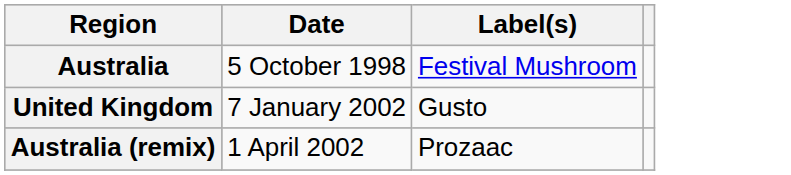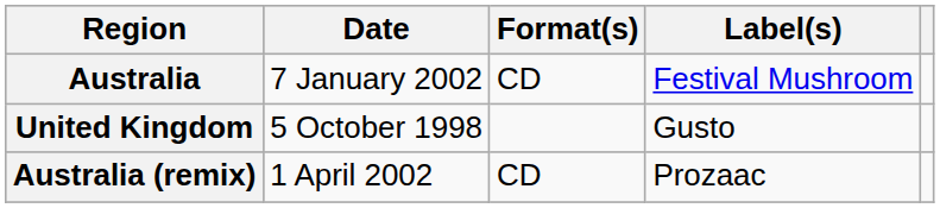 <table class="wikitable plainrowheaders">
 <tr>
 <th scope="col">Region</th>
 <th scope="col">Date</th>
+<th scope="col">Format(s)</th>
 <th scope="col">Label(s)</th>
 <th scope="col"></th>
 </tr>
 <tr>
 <th scope="row">Australia</th>
-<td>5 October 1998</td>
+<td>7 January 2002</td>
+<td>CD</td>
 <td><a href='#'>Festival Mushroom</a></td>
 <td></td>
 </tr>
 <tr>
 <th scope="row">United Kingdom</th>
-<td>7 January 2002</td>
+<td>5 October 1998</td>
+<td></td>
 <td>Gusto</td>
 <td></td>
 </tr>
 <tr>
 <th scope="row">Australia (remix)</th>
 <td>1 April 2002</td>
+<td>CD</td>
 <td>Prozaac</td>
 <td></td>
 </tr>
 </table>
